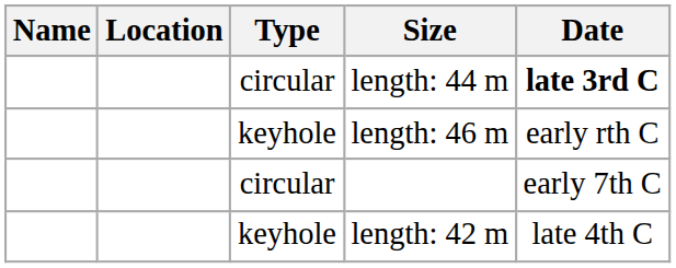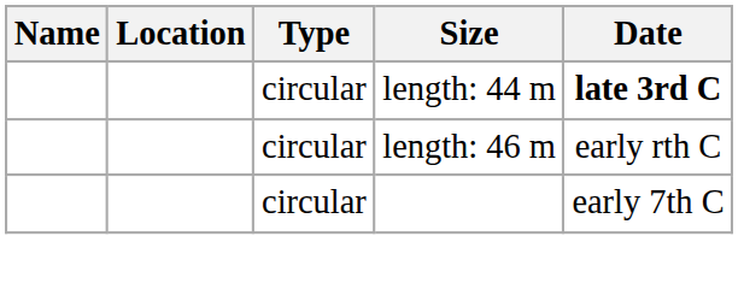 <table class="wikitable" style="text-align:center;background:#ffffff;white-space:nowrap;font-size:85%">
 <tr>
 <th>Name</th>
 <th>Location</th>
 <th>Type</th>
 <th>Size</th>
 <th>Date</th>
 </tr>
 <tr>
 <td></td>
 <td></td>
 <td>circular</td>
 <td>length: 44 m</td>
 <td><strong>late 3rd C</strong></td>
 </tr>
 <tr>
 <td></td>
 <td></td>
-<td>keyhole</td>
+<td>circular</td>
 <td>length: 46 m</td>
 <td>early rth C</td>
 </tr>
 <tr>
 <td></td>
 <td></td>
 <td>circular</td>
 <td></td>
 <td>early 7th C</td>
 </tr>
-<tr>
-<td></td>
-<td></td>
-<td>keyhole</td>
-<td>length: 42 m</td>
-<td>late 4th C</td>
-</tr>
 </table>
